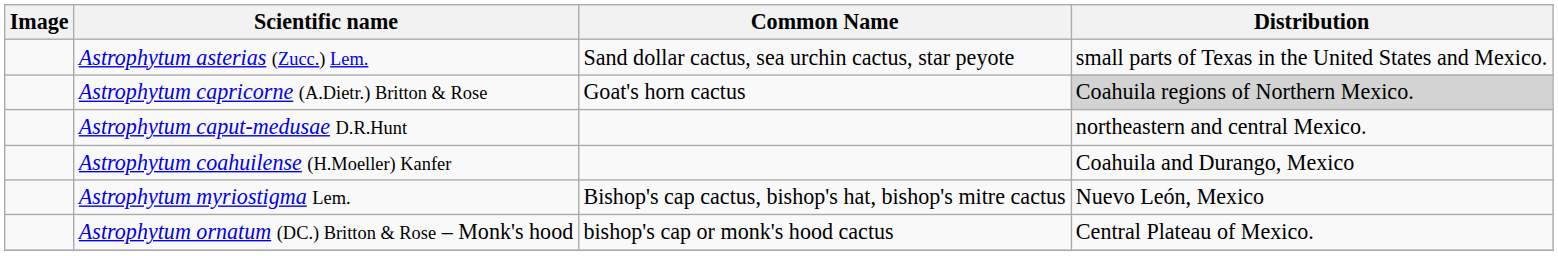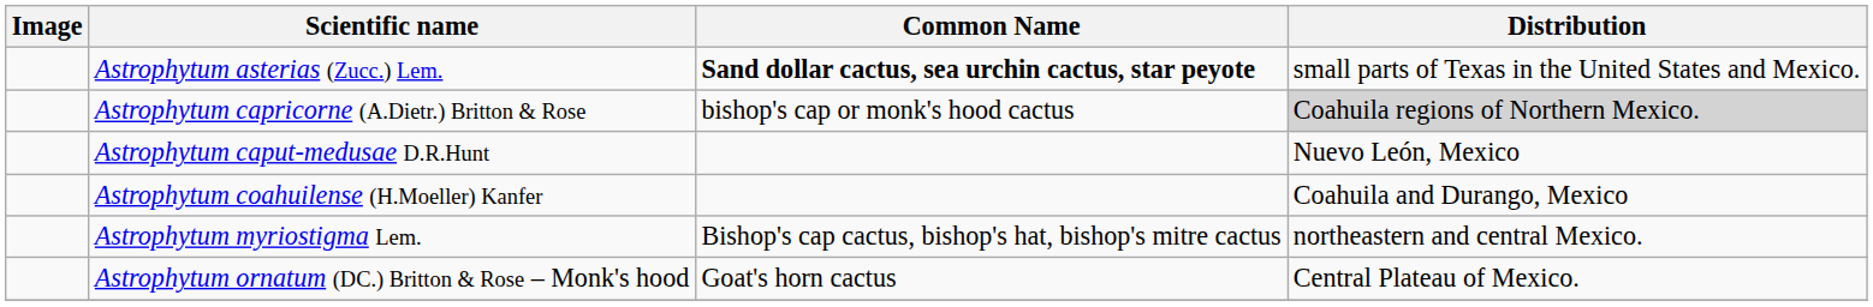 <table class="wikitable">
 <tr>
 <th>Image</th>
 <th>Scientific name</th>
 <th>Common Name</th>
 <th>Distribution</th>
 </tr>
 <tr>
 <td></td>
 <td><em><a href='#'>Astrophytum asterias</a></em> <small>(<a href='#'>Zucc.</a>) <a href='#'>Lem.</a></small></td>
-<td>Sand dollar cactus, sea urchin cactus, star peyote</td>
+<td><strong>Sand dollar cactus, sea urchin cactus, star peyote</strong></td>
 <td>small parts of Texas in the United States and Mexico.</td>
 </tr>
 <tr>
 <td></td>
 <td><em><a href='#'>Astrophytum capricorne</a></em> <small>(A.Dietr.) Britton & Rose</small></td>
-<td>Goat's horn cactus</td>
+<td>bishop's cap or monk's hood cactus</td>
 <td style="background: lightgrey;">Coahuila regions of Northern Mexico.</td>
 </tr>
 <tr>
 <td></td>
 <td><em><a href='#'>Astrophytum caput-medusae</a></em> <small>D.R.Hunt</small></td>
 <td></td>
-<td>northeastern and central Mexico.</td>
+<td>Nuevo León, Mexico</td>
 </tr>
 <tr>
 <td></td>
 <td><em><a href='#'>Astrophytum coahuilense</a></em> <small>(H.Moeller) Kanfer</small></td>
 <td></td>
 <td>Coahuila and Durango, Mexico</td>
 </tr>
 <tr>
 <td></td>
 <td><em><a href='#'>Astrophytum myriostigma</a></em> <small>Lem.</small></td>
 <td>Bishop's cap cactus, bishop's hat, bishop's mitre cactus</td>
-<td>Nuevo León, Mexico</td>
+<td>northeastern and central Mexico.</td>
 </tr>
 <tr>
 <td></td>
 <td><em><a href='#'>Astrophytum ornatum</a></em> <small>(DC.) Britton & Rose</small> – Monk's hood</td>
-<td>bishop's cap or monk's hood cactus</td>
+<td>Goat's horn cactus</td>
 <td>Central Plateau of Mexico.</td>
 </tr>
 <tr>
 </tr>
 </table>
